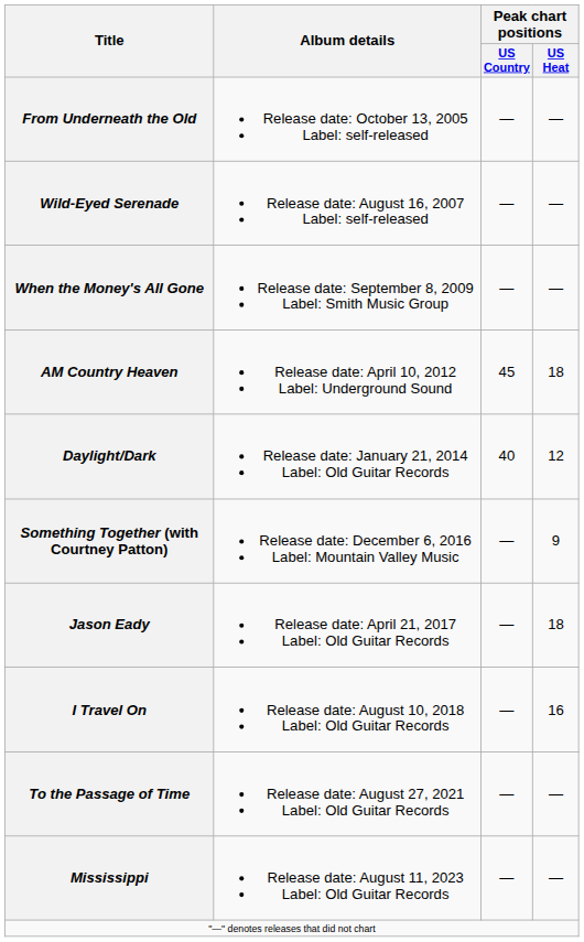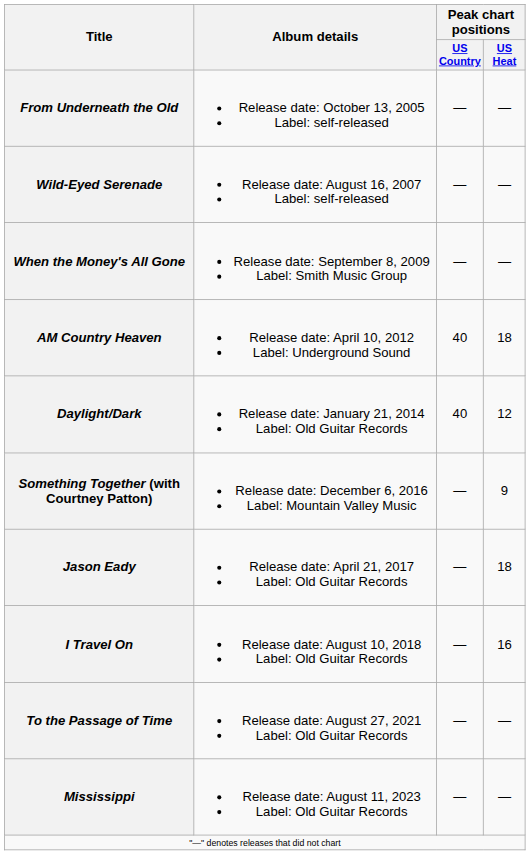 <table class="wikitable plainrowheaders" style="text-align:center;">
 <tr>
 <th rowspan="2" style="width:14em;">Title</th>
 <th rowspan="2" style="width:18em;">Album details</th>
 <th colspan="2">Peak chart<br>positions</th>
 </tr>
 <tr style="font-size:smaller;">
 <th width="45"><a href='#'>US Country</a><br></th>
 <th width="45"><a href='#'>US Heat</a><br></th>
 </tr>
 <tr>
 <th scope="row"><em>From Underneath the Old</em></th>
 <td><br><ul><li>Release date: October 13, 2005</li><li>Label: self-released</li></ul></td>
 <td>—</td>
 <td>—</td>
 </tr>
 <tr>
 <th scope="row"><em>Wild-Eyed Serenade</em></th>
 <td><br><ul><li>Release date: August 16, 2007</li><li>Label: self-released</li></ul></td>
 <td>—</td>
 <td>—</td>
 </tr>
 <tr>
 <th scope="row"><em>When the Money's All Gone</em></th>
 <td><br><ul><li>Release date: September 8, 2009</li><li>Label: Smith Music Group</li></ul></td>
 <td>—</td>
 <td>—</td>
 </tr>
 <tr>
 <th scope="row"><em>AM Country Heaven</em></th>
 <td><br><ul><li>Release date: April 10, 2012</li><li>Label: Underground Sound</li></ul></td>
-<td>45</td>
+<td>40</td>
 <td>18</td>
 </tr>
 <tr>
 <th scope="row"><em>Daylight/Dark</em></th>
 <td><br><ul><li>Release date: January 21, 2014</li><li>Label: Old Guitar Records</li></ul></td>
 <td>40</td>
 <td>12</td>
 </tr>
 <tr>
 <th scope="row"><em>Something Together</em> (with Courtney Patton)</th>
 <td><br><ul><li>Release date: December 6, 2016</li><li>Label: Mountain Valley Music</li></ul></td>
 <td>—</td>
 <td>9</td>
 </tr>
 <tr>
 <th scope="row"><em>Jason Eady</em></th>
 <td><br><ul><li>Release date: April 21, 2017</li><li>Label: Old Guitar Records</li></ul></td>
 <td>—</td>
 <td>18</td>
 </tr>
 <tr>
 <th scope="row"><em>I Travel On</em></th>
 <td><br><ul><li>Release date: August 10, 2018</li><li>Label: Old Guitar Records</li></ul></td>
 <td>—</td>
 <td>16</td>
 </tr>
 <tr>
 <th scope="row"><em>To the Passage of Time</em></th>
 <td><br><ul><li>Release date: August 27, 2021</li><li>Label: Old Guitar Records</li></ul></td>
 <td>—</td>
 <td>—</td>
 </tr>
 <tr>
 <th scope="row"><em>Mississippi</em></th>
 <td><br><ul><li>Release date: August 11, 2023</li><li>Label: Old Guitar Records</li></ul></td>
 <td>—</td>
 <td>—</td>
 </tr>
 <tr>
 <td colspan="4" style="font-size:8pt">"—" denotes releases that did not chart</td>
 </tr>
 </table>
